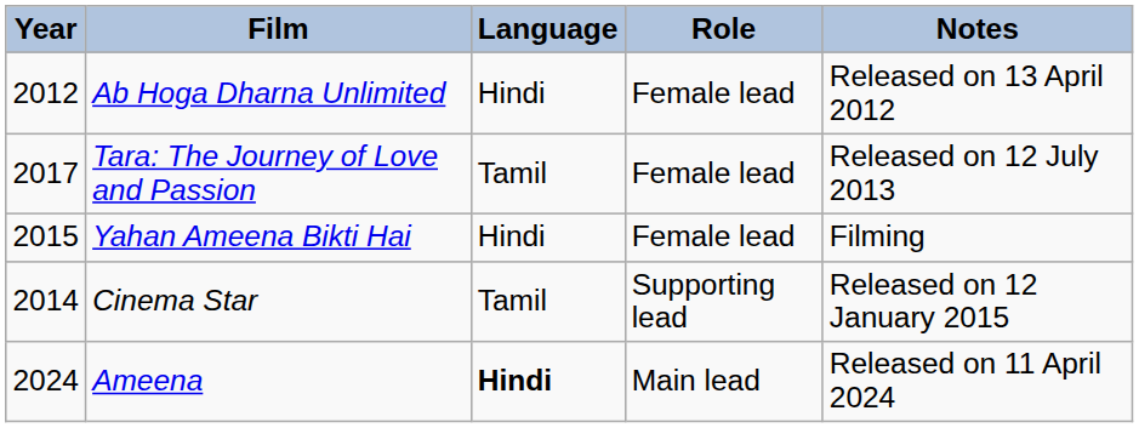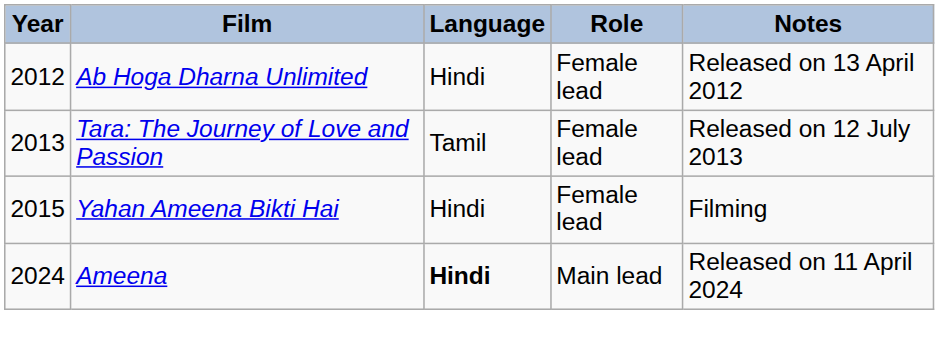 <table class="wikitable sortable">
 <tr style="text-align:center;">
 <th style="background:#B0C4DE;">Year</th>
 <th style="background:#B0C4DE;">Film</th>
 <th style="background:#B0C4DE;">Language</th>
 <th style="background:#B0C4DE;">Role</th>
 <th style="background:#B0C4DE;">Notes</th>
 </tr>
 <tr>
 <td>2012</td>
 <td><em><a href='#'>Ab Hoga Dharna Unlimited</a></em></td>
 <td>Hindi</td>
 <td>Female lead</td>
 <td>Released on 13 April 2012</td>
 </tr>
 <tr>
-<td>2017</td>
+<td>2013</td>
 <td><em><a href='#'>Tara: The Journey of Love and Passion</a></em></td>
 <td>Tamil</td>
 <td>Female lead</td>
 <td>Released on 12 July 2013 </td>
 </tr>
 <tr>
 <td>2015</td>
 <td><em><a href='#'>Yahan Ameena Bikti Hai</a></em></td>
 <td>Hindi</td>
 <td>Female lead</td>
 <td>Filming </td>
 </tr>
 <tr>
-<td>2014</td>
-<td><em>Cinema Star</em></td>
-<td>Tamil</td>
-<td>Supporting lead</td>
-<td>Released on 12 January 2015</td>
-</tr>
-<tr>
 <td>2024</td>
 <td><em><a href='#'>Ameena</a></em></td>
 <td><strong>Hindi</strong></td>
 <td>Main lead</td>
 <td>Released on 11 April 2024</td>
 </tr>
 </table>
